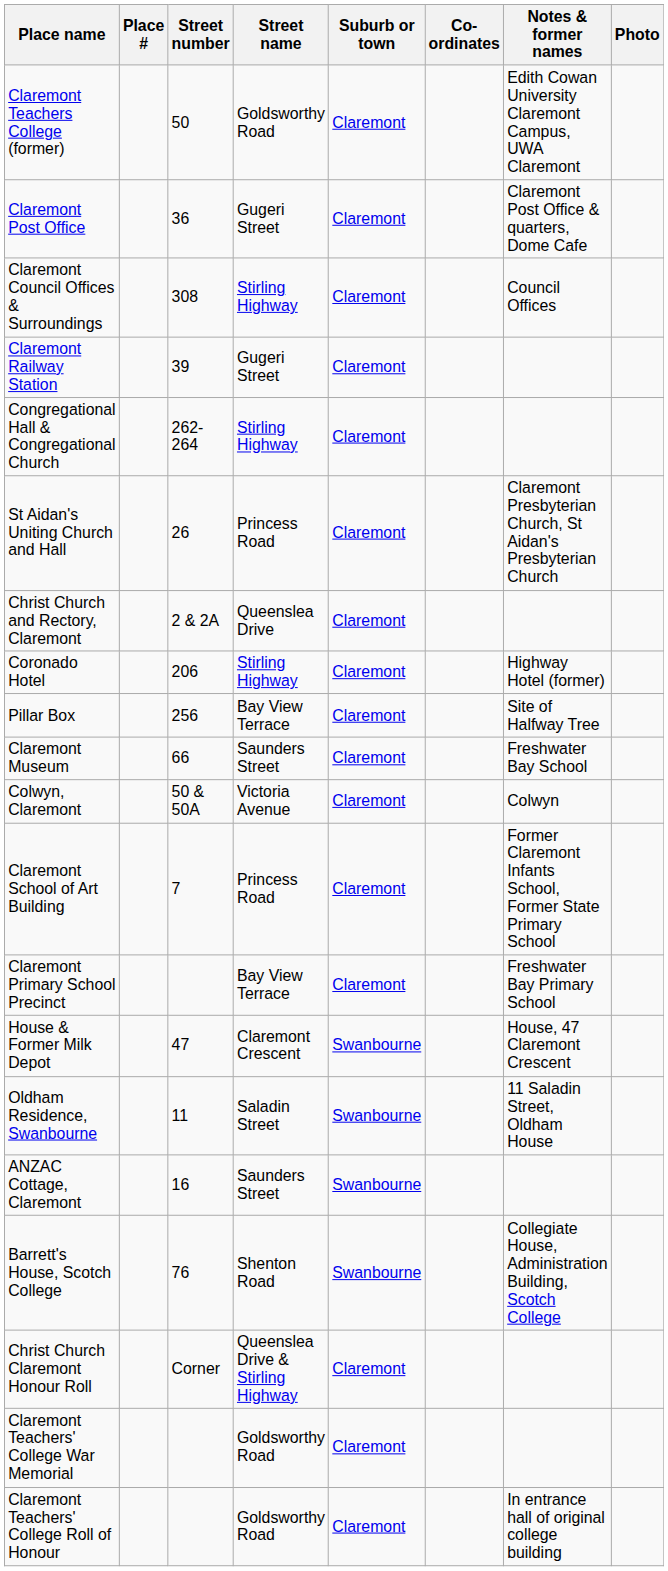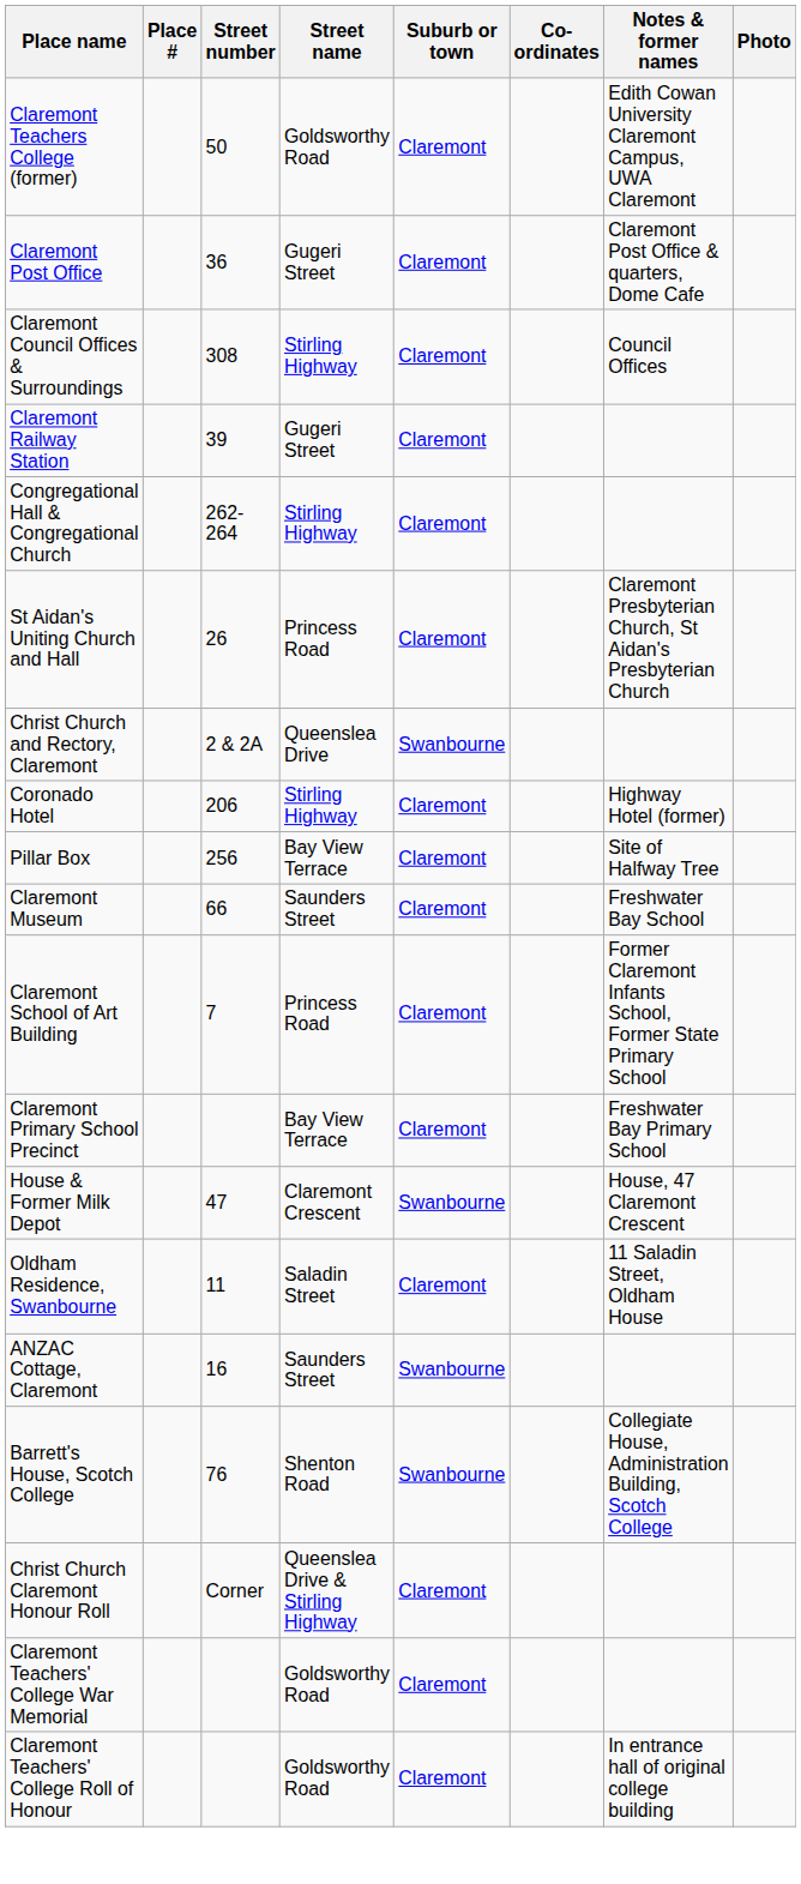 <table class="wikitable sortable">
 <tr>
 <th>Place name</th>
 <th>Place #</th>
 <th>Street number</th>
 <th>Street name</th>
 <th>Suburb or town</th>
 <th>Co-ordinates</th>
 <th class="unsortable">Notes & former names</th>
 <th class="unsortable">Photo</th>
 </tr>
 <tr>
 <td><a href='#'>Claremont Teachers College</a> (former)</td>
 <td></td>
 <td>50</td>
 <td>Goldsworthy Road</td>
 <td><a href='#'>Claremont</a></td>
 <td></td>
 <td>Edith Cowan University Claremont Campus, UWA Claremont</td>
 <td></td>
 </tr>
 <tr>
 <td><a href='#'>Claremont Post Office</a></td>
 <td></td>
 <td>36</td>
 <td>Gugeri Street</td>
 <td><a href='#'>Claremont</a></td>
 <td></td>
 <td>Claremont Post Office & quarters, Dome Cafe</td>
 <td></td>
 </tr>
 <tr>
 <td>Claremont Council Offices & Surroundings</td>
 <td></td>
 <td>308</td>
 <td><a href='#'>Stirling Highway</a></td>
 <td><a href='#'>Claremont</a></td>
 <td></td>
 <td>Council Offices</td>
 <td></td>
 </tr>
 <tr>
 <td><a href='#'>Claremont Railway Station</a></td>
 <td></td>
 <td>39</td>
 <td>Gugeri Street</td>
 <td><a href='#'>Claremont</a></td>
 <td></td>
 <td></td>
 <td></td>
 </tr>
 <tr>
 <td>Congregational Hall & Congregational Church</td>
 <td></td>
 <td>262-264</td>
 <td><a href='#'>Stirling Highway</a></td>
 <td><a href='#'>Claremont</a></td>
 <td></td>
 <td></td>
 <td></td>
 </tr>
 <tr>
 <td>St Aidan's Uniting Church and Hall</td>
 <td></td>
 <td>26</td>
 <td>Princess Road</td>
 <td><a href='#'>Claremont</a></td>
 <td></td>
 <td>Claremont Presbyterian Church, St Aidan's Presbyterian Church</td>
 <td></td>
 </tr>
 <tr>
 <td>Christ Church and Rectory, Claremont</td>
 <td></td>
 <td>2 & 2A</td>
 <td>Queenslea Drive</td>
-<td><a href='#'>Claremont</a></td>
+<td><a href='#'>Swanbourne</a></td>
 <td></td>
 <td></td>
 <td></td>
 </tr>
 <tr>
 <td>Coronado Hotel</td>
 <td></td>
 <td>206</td>
 <td><a href='#'>Stirling Highway</a></td>
 <td><a href='#'>Claremont</a></td>
 <td></td>
 <td>Highway Hotel (former)</td>
 <td></td>
 </tr>
 <tr>
 <td>Pillar Box</td>
 <td></td>
 <td>256</td>
 <td>Bay View Terrace</td>
 <td><a href='#'>Claremont</a></td>
 <td></td>
 <td>Site of Halfway Tree</td>
 <td></td>
 </tr>
 <tr>
 <td>Claremont Museum</td>
 <td></td>
 <td>66</td>
 <td>Saunders Street</td>
 <td><a href='#'>Claremont</a></td>
 <td></td>
 <td>Freshwater Bay School</td>
-<td></td>
-</tr>
-<tr>
-<td>Colwyn, Claremont</td>
-<td></td>
-<td>50 & 50A</td>
-<td>Victoria Avenue</td>
-<td><a href='#'>Claremont</a></td>
-<td></td>
-<td>Colwyn</td>
 <td></td>
 </tr>
 <tr>
 <td>Claremont School of Art Building</td>
 <td></td>
 <td>7</td>
 <td>Princess Road</td>
 <td><a href='#'>Claremont</a></td>
 <td></td>
 <td>Former Claremont Infants School, Former State Primary School</td>
 <td></td>
 </tr>
 <tr>
 <td>Claremont Primary School Precinct</td>
 <td></td>
 <td></td>
 <td>Bay View Terrace</td>
 <td><a href='#'>Claremont</a></td>
 <td></td>
 <td>Freshwater Bay Primary School</td>
 <td></td>
 </tr>
 <tr>
 <td>House & Former Milk Depot</td>
 <td></td>
 <td>47</td>
 <td>Claremont Crescent</td>
 <td><a href='#'>Swanbourne</a></td>
 <td></td>
 <td>House, 47 Claremont Crescent</td>
 <td></td>
 </tr>
 <tr>
 <td>Oldham Residence, <a href='#'>Swanbourne</a></td>
 <td></td>
 <td>11</td>
 <td>Saladin Street</td>
-<td><a href='#'>Swanbourne</a></td>
+<td><a href='#'>Claremont</a></td>
 <td></td>
 <td>11 Saladin Street, Oldham House</td>
 <td></td>
 </tr>
 <tr>
 <td>ANZAC Cottage, Claremont</td>
 <td></td>
 <td>16</td>
 <td>Saunders Street</td>
 <td><a href='#'>Swanbourne</a></td>
 <td></td>
 <td></td>
 <td></td>
 </tr>
 <tr>
 <td>Barrett's House, Scotch College</td>
 <td></td>
 <td>76</td>
 <td>Shenton Road</td>
 <td><a href='#'>Swanbourne</a></td>
 <td></td>
 <td>Collegiate House, Administration Building, <a href='#'>Scotch College</a></td>
 <td></td>
 </tr>
 <tr>
 <td>Christ Church Claremont Honour Roll</td>
 <td></td>
 <td>Corner</td>
 <td>Queenslea Drive & <a href='#'>Stirling Highway</a></td>
 <td><a href='#'>Claremont</a></td>
 <td></td>
 <td></td>
 <td></td>
 </tr>
 <tr>
 <td>Claremont Teachers' College War Memorial</td>
 <td></td>
 <td></td>
 <td>Goldsworthy Road</td>
 <td><a href='#'>Claremont</a></td>
 <td></td>
 <td></td>
 <td></td>
 </tr>
 <tr>
 <td>Claremont Teachers' College Roll of Honour</td>
 <td></td>
 <td></td>
 <td>Goldsworthy Road</td>
 <td><a href='#'>Claremont</a></td>
 <td></td>
 <td>In entrance hall of original college building</td>
 <td></td>
 </tr>
 </table>
